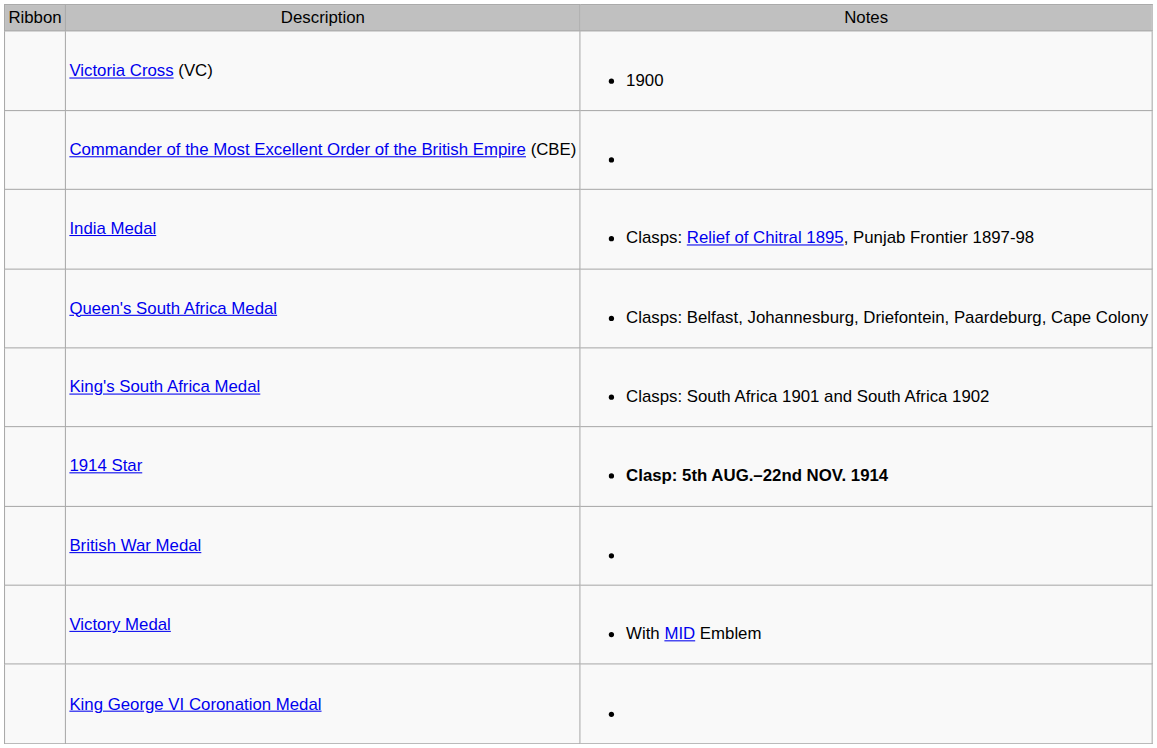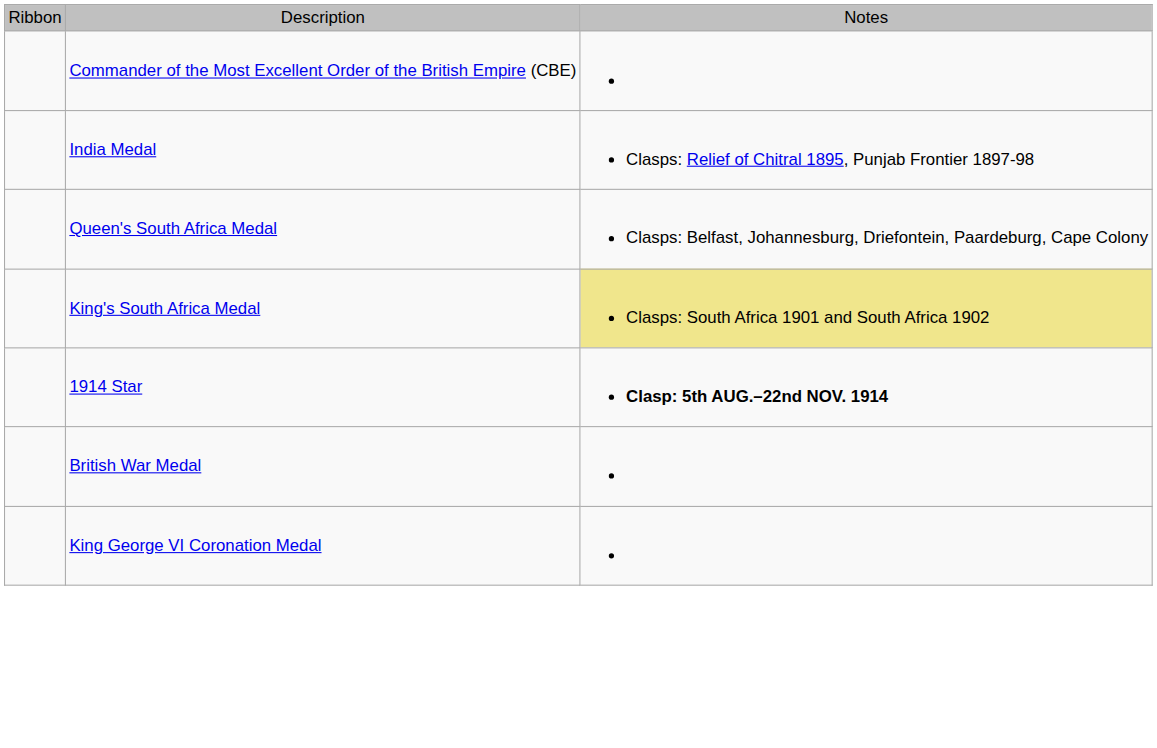 <table class="wikitable">
 <tr style="background:silver;" align="center">
 <td>Ribbon</td>
 <td>Description</td>
 <td>Notes</td>
-</tr>
-<tr>
-<td></td>
-<td><a href='#'>Victoria Cross</a> (VC)</td>
-<td><br><ul><li>1900</li></ul></td>
 </tr>
 <tr>
 <td></td>
 <td><a href='#'>Commander of the Most Excellent Order of the British Empire</a> (CBE)</td>
 <td><br><ul><li></li></ul></td>
 </tr>
 <tr>
 <td></td>
 <td><a href='#'>India Medal</a></td>
 <td><br><ul><li>Clasps: <a href='#'>Relief of Chitral 1895</a>, Punjab Frontier 1897-98</li></ul></td>
 </tr>
 <tr>
 <td></td>
 <td><a href='#'>Queen's South Africa Medal</a></td>
 <td><br><ul><li>Clasps: Belfast, Johannesburg, Driefontein, Paardeburg, Cape Colony</li></ul></td>
 </tr>
 <tr>
 <td></td>
 <td><a href='#'>King's South Africa Medal</a></td>
-<td><br><ul><li>Clasps: South Africa 1901 and South Africa 1902</li></ul></td>
+<td style="background: khaki;"><br><ul><li>Clasps: South Africa 1901 and South Africa 1902</li></ul></td>
 </tr>
 <tr>
 <td></td>
 <td><a href='#'>1914 Star</a></td>
 <td><strong><br><ul><li>Clasp: 5th AUG.–22nd NOV. 1914</li></ul></strong></td>
 </tr>
 <tr>
 <td></td>
 <td><a href='#'>British War Medal</a></td>
 <td><br><ul><li></li></ul></td>
 </tr>
 <tr>
 <td></td>
-<td><a href='#'>Victory Medal</a></td>
-<td><br><ul><li>With <a href='#'>MID</a> Emblem</li></ul></td>
-</tr>
-<tr>
-<td></td>
 <td><a href='#'>King George VI Coronation Medal</a></td>
 <td><br><ul><li></li></ul></td>
 </tr>
 </table>
